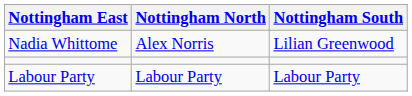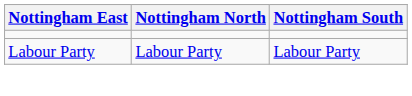 <table class="wikitable">
 <tr>
 <th><a href='#'>Nottingham East</a></th>
 <th><a href='#'>Nottingham North</a></th>
 <th><a href='#'>Nottingham South</a></th>
-</tr>
-<tr>
-<td><a href='#'>Nadia Whittome</a></td>
-<td><a href='#'>Alex Norris</a></td>
-<td><a href='#'>Lilian Greenwood</a></td>
 </tr>
 <tr>
 <td></td>
 <td></td>
 <td></td>
 </tr>
 <tr>
 <td><a href='#'>Labour Party</a></td>
 <td><a href='#'>Labour Party</a></td>
 <td><a href='#'>Labour Party</a></td>
 </tr>
 </table>
